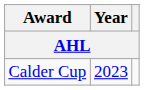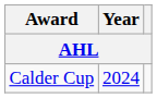 <table class="wikitable">
 <tr>
 <th>Award</th>
 <th>Year</th>
 <th></th>
 </tr>
 <tr>
 <th colspan="3"><a href='#'>AHL</a></th>
 </tr>
 <tr>
 <td><a href='#'>Calder Cup</a></td>
-<td><a href='#'>2023</a></td>
+<td><a href='#'>2024</a></td>
 <td></td>
 </tr>
 </table>
